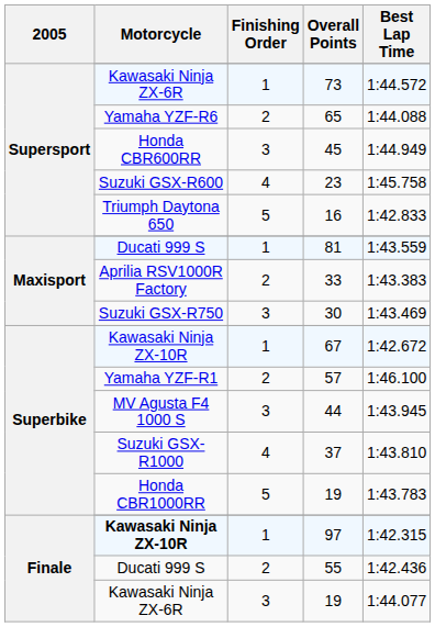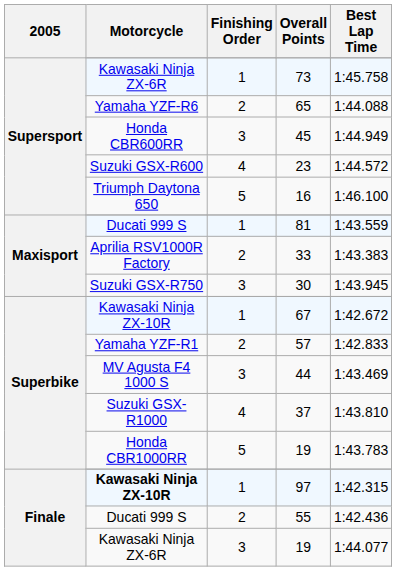 <table class="wikitable" style="width:400px; text-align:center; font-size: 90%;">
 <tr>
 <th>2005</th>
 <th width="150">Motorcycle</th>
 <th width="50">Finishing Order</th>
 <th width="50">Overall Points</th>
 <th width="50">Best Lap Time</th>
 </tr>
 <tr>
 <th rowspan=6>Supersport</th>
 </tr>
 <tr bgcolor="aliceblue">
 <td><a href='#'>Kawasaki Ninja ZX-6R</a></td>
 <td>1</td>
 <td>73</td>
-<td>1:44.572</td>
+<td>1:45.758</td>
 </tr>
 <tr>
 <td><a href='#'>Yamaha YZF-R6</a></td>
 <td>2</td>
 <td>65</td>
 <td>1:44.088</td>
 </tr>
 <tr>
 <td><a href='#'>Honda CBR600RR</a></td>
 <td>3</td>
 <td>45</td>
 <td>1:44.949</td>
 </tr>
 <tr>
 <td><a href='#'>Suzuki GSX-R600</a></td>
 <td>4</td>
 <td>23</td>
-<td>1:45.758</td>
+<td>1:44.572</td>
 </tr>
 <tr>
 <td><a href='#'>Triumph Daytona 650</a></td>
 <td>5</td>
 <td>16</td>
-<td>1:42.833</td>
+<td>1:46.100</td>
 </tr>
 <tr>
 <th rowspan=4>Maxisport</th>
 </tr>
 <tr bgcolor="aliceblue">
 <td><a href='#'>Ducati 999 S</a></td>
 <td>1</td>
 <td>81</td>
 <td>1:43.559</td>
 </tr>
 <tr>
 <td><a href='#'>Aprilia RSV1000R Factory</a></td>
 <td>2</td>
 <td>33</td>
 <td>1:43.383</td>
 </tr>
 <tr>
 <td><a href='#'>Suzuki GSX-R750</a></td>
 <td>3</td>
 <td>30</td>
-<td>1:43.469</td>
+<td>1:43.945</td>
 </tr>
 <tr>
 <th rowspan=6>Superbike</th>
 </tr>
 <tr bgcolor="aliceblue">
 <td><a href='#'>Kawasaki Ninja ZX-10R</a></td>
 <td>1</td>
 <td>67</td>
 <td>1:42.672</td>
 </tr>
 <tr>
 <td><a href='#'>Yamaha YZF-R1</a></td>
 <td>2</td>
 <td>57</td>
-<td>1:46.100</td>
+<td>1:42.833</td>
 </tr>
 <tr>
 <td><a href='#'>MV Agusta F4 1000 S</a></td>
 <td>3</td>
 <td>44</td>
-<td>1:43.945</td>
+<td>1:43.469</td>
 </tr>
 <tr>
 <td><a href='#'>Suzuki GSX-R1000</a></td>
 <td>4</td>
 <td>37</td>
 <td>1:43.810</td>
 </tr>
 <tr>
 <td><a href='#'>Honda CBR1000RR</a></td>
 <td>5</td>
 <td>19</td>
 <td>1:43.783</td>
 </tr>
 <tr>
 <th rowspan=4>Finale</th>
 </tr>
 <tr bgcolor="aliceblue">
 <td><strong>Kawasaki Ninja ZX-10R</strong></td>
 <td>1</td>
 <td>97</td>
 <td>1:42.315</td>
 </tr>
 <tr>
 <td>Ducati 999 S</td>
 <td>2</td>
 <td>55</td>
 <td>1:42.436</td>
 </tr>
 <tr>
 <td>Kawasaki Ninja ZX-6R</td>
 <td>3</td>
 <td>19</td>
 <td>1:44.077</td>
 </tr>
 </table>
